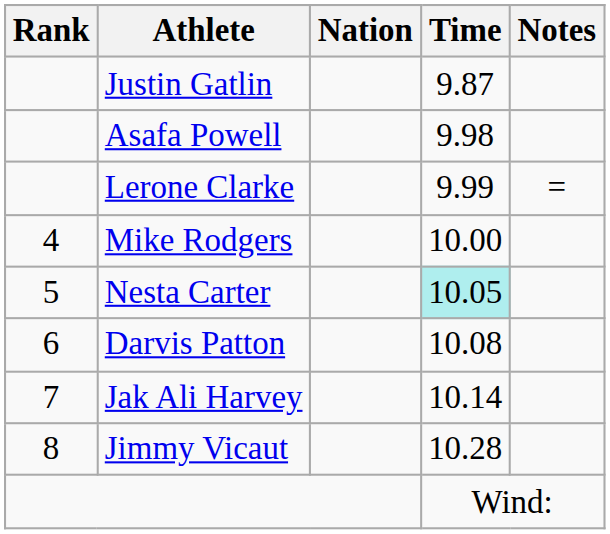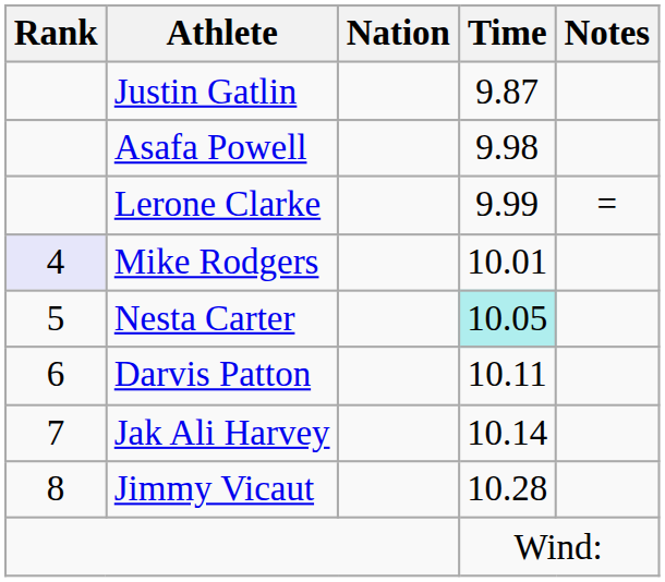 <table class="wikitable mw-datatable sortable" style="text-align:center;">
 <tr>
 <th>Rank</th>
 <th>Athlete</th>
 <th>Nation</th>
 <th>Time</th>
 <th>Notes</th>
 </tr>
 <tr>
 <td></td>
 <td align=left><a href='#'>Justin Gatlin</a></td>
 <td align=left></td>
 <td>9.87</td>
 <td></td>
 </tr>
 <tr>
 <td></td>
 <td align=left><a href='#'>Asafa Powell</a></td>
 <td align=left></td>
 <td>9.98</td>
 <td></td>
 </tr>
 <tr>
 <td></td>
 <td align=left><a href='#'>Lerone Clarke</a></td>
 <td align=left></td>
 <td>9.99</td>
 <td>=</td>
 </tr>
 <tr>
-<td>4</td>
+<td style="background: lavender;">4</td>
 <td align=left><a href='#'>Mike Rodgers</a></td>
 <td align=left></td>
-<td>10.00</td>
+<td>10.01</td>
 <td></td>
 </tr>
 <tr>
 <td>5</td>
 <td align=left><a href='#'>Nesta Carter</a></td>
 <td align=left></td>
 <td style="background: paleturquoise;">10.05</td>
 <td></td>
 </tr>
 <tr>
 <td>6</td>
 <td align=left><a href='#'>Darvis Patton</a></td>
 <td align=left></td>
-<td>10.08</td>
+<td>10.11</td>
 <td></td>
 </tr>
 <tr>
 <td>7</td>
 <td align=left><a href='#'>Jak Ali Harvey</a></td>
 <td align=left></td>
 <td>10.14</td>
 <td></td>
 </tr>
 <tr>
 <td>8</td>
 <td align=left><a href='#'>Jimmy Vicaut</a></td>
 <td align=left></td>
 <td>10.28</td>
 <td></td>
 </tr>
 <tr class="sortbottom">
 <td colspan=3></td>
 <td colspan=2>Wind: </td>
 </tr>
 </table>
